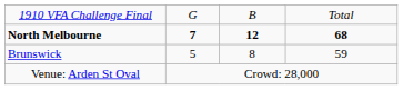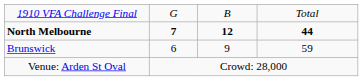 <table class="wikitable" style="text-align:center; width:40%">
 <tr>
 <td width=200><em><a href='#'>1910 VFA Challenge Final</a></em></td>
 <td><em>G</em></td>
 <td><em>B</em></td>
 <td><em>Total</em></td>
 </tr>
 <tr>
 <td style="text-align:left"><strong>North Melbourne</strong></td>
 <td><strong>7</strong></td>
 <td><strong>12</strong></td>
-<td><strong>68</strong></td>
+<td><strong>44</strong></td>
 </tr>
 <tr>
 <td style="text-align:left"><a href='#'>Brunswick</a></td>
-<td>5</td>
-<td>8</td>
+<td>6</td>
+<td>9</td>
 <td>59</td>
 </tr>
 <tr>
 <td>Venue: <a href='#'>Arden St Oval</a></td>
 <td colspan=3>Crowd: 28,000</td>
 </tr>
 </table>
